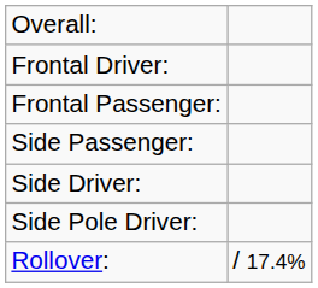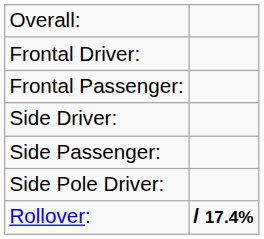 <table class="wikitable">
 <tr>
 <td>Overall:</td>
 <td></td>
 </tr>
 <tr>
 <td>Frontal Driver:</td>
 <td></td>
 </tr>
 <tr>
 <td>Frontal Passenger:</td>
 <td></td>
 </tr>
 <tr>
-<td>Side Passenger:</td>
+<td>Side Driver:</td>
 <td></td>
 </tr>
 <tr>
-<td>Side Driver:</td>
+<td>Side Passenger:</td>
 <td></td>
 </tr>
 <tr>
 <td>Side Pole Driver:</td>
 <td></td>
 </tr>
 <tr>
 <td><a href='#'>Rollover</a>:</td>
-<td> / <small>17.4%</small></td>
+<td><strong> / <small>17.4%</small></strong></td>
 </tr>
 </table>
